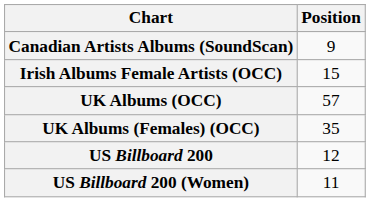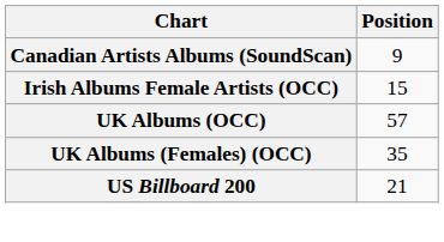 <table class="wikitable sortable plainrowheaders" style="text-align:center">
 <tr>
 <th scope="col">Chart</th>
 <th scope="col">Position</th>
 </tr>
 <tr>
 <th scope="row">Canadian Artists Albums (SoundScan)</th>
 <td>9</td>
 </tr>
 <tr>
 <th scope="row">Irish Albums Female Artists (OCC)</th>
 <td>15</td>
 </tr>
 <tr>
 <th scope="row">UK Albums (OCC)</th>
 <td>57</td>
 </tr>
 <tr>
 <th scope="row">UK Albums (Females) (OCC)</th>
 <td>35</td>
 </tr>
 <tr>
 <th scope="row">US <em>Billboard</em> 200</th>
-<td>12</td>
-</tr>
-<tr>
-<th scope="row">US <em>Billboard</em> 200 (Women)</th>
-<td>11</td>
+<td>21</td>
 </tr>
 </table>
